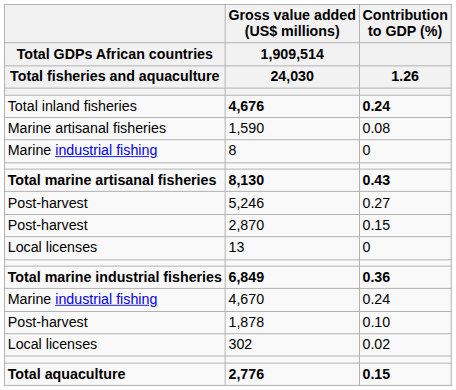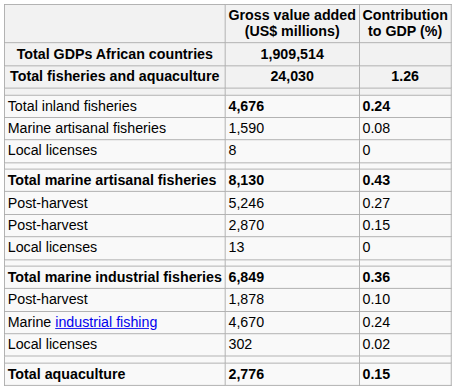 <table class="wikitable">
 <tr>
 <th></th>
 <th>Gross value added<br>(US$ millions)</th>
 <th>Contribution<br>to GDP (%)</th>
 </tr>
 <tr>
 <th>Total GDPs African countries</th>
 <th>1,909,514</th>
 <th></th>
 </tr>
 <tr>
 <th>Total fisheries and aquaculture</th>
 <th>24,030</th>
 <th>1.26</th>
 </tr>
 <tr>
 <th></th>
 <th></th>
 <th></th>
 </tr>
 <tr>
 <td>Total inland fisheries</td>
 <td><strong>4,676</strong></td>
 <td><strong>0.24</strong></td>
 </tr>
 <tr>
 <td>Marine artisanal fisheries</td>
 <td>1,590</td>
 <td>0.08</td>
 </tr>
 <tr>
-<td>Marine <a href='#'>industrial fishing</a></td>
+<td>Local licenses</td>
 <td>8</td>
 <td>0</td>
 </tr>
 <tr>
 <td></td>
 <td></td>
 <td></td>
 </tr>
 <tr>
 <td><strong>Total marine artisanal fisheries</strong></td>
 <td><strong>8,130</strong></td>
 <td><strong>0.43</strong></td>
 </tr>
 <tr>
 <td>Post-harvest</td>
 <td>5,246</td>
 <td>0.27</td>
 </tr>
 <tr>
 <td>Post-harvest</td>
 <td>2,870</td>
 <td>0.15</td>
 </tr>
 <tr>
 <td>Local licenses</td>
 <td>13</td>
 <td>0</td>
 </tr>
 <tr>
 <td></td>
 <td></td>
 <td></td>
 </tr>
 <tr>
 <td><strong>Total marine industrial fisheries</strong></td>
 <td><strong>6,849</strong></td>
 <td><strong>0.36</strong></td>
 </tr>
 <tr>
+<td>Post-harvest</td>
+<td>1,878</td>
+<td>0.10</td>
+</tr>
+<tr>
 <td>Marine <a href='#'>industrial fishing</a></td>
 <td>4,670</td>
 <td>0.24</td>
-</tr>
-<tr>
-<td>Post-harvest</td>
-<td>1,878</td>
-<td>0.10</td>
 </tr>
 <tr>
 <td>Local licenses</td>
 <td>302</td>
 <td>0.02</td>
 </tr>
 <tr>
 <td></td>
 <td></td>
 <td></td>
 </tr>
 <tr>
 <td><strong>Total aquaculture</strong></td>
 <td><strong>2,776</strong></td>
 <td><strong>0.15</strong></td>
 </tr>
 </table>
